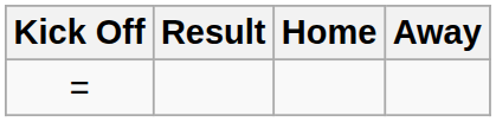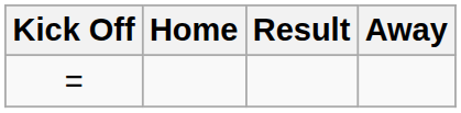 <table class="wikitable" style="text-align:center;">
 <tr>
 <th scope="col">Kick Off</th>
+<th scope="col">Home</th>
 <th scope="col">Result</th>
-<th scope="col">Home</th>
 <th scope="col">Away</th>
 </tr>
 <tr>
 <td>=</td>
 <td></td>
 <td></td>
 <td></td>
 </tr>
 </table>
